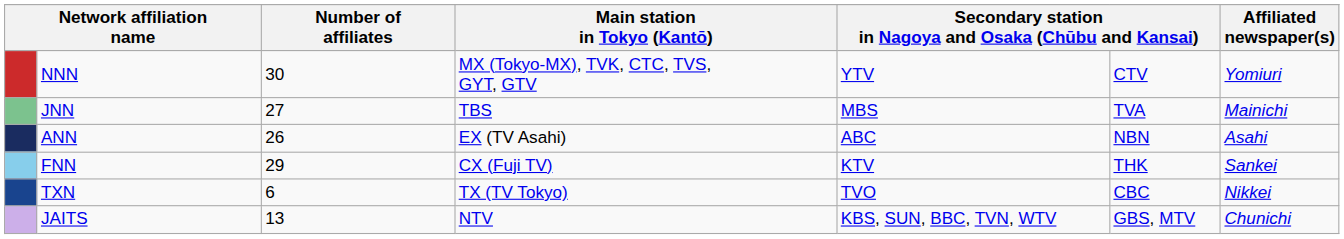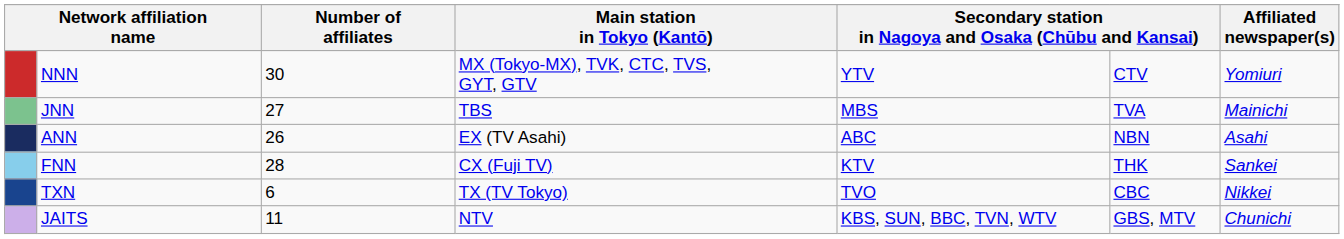 <table class="wikitable">
 <tr>
 </tr>
 <tr bgcolor=#E0E0E0>
 <th colspan=2 width=20%>Network affiliation<br>name</th>
 <th width=15%>Number of<br>affiliates</th>
 <th width=30%>Main station<br>in <a href='#'>Tokyo</a> (<a href='#'>Kantō</a>)</th>
 <th colspan=2 width=30%>Secondary station<br>in <a href='#'>Nagoya</a> and <a href='#'>Osaka</a> (<a href='#'>Chūbu</a> and <a href='#'>Kansai</a>)</th>
 <th width=40%>Affiliated<br>newspaper(s)</th>
 </tr>
 <tr>
 <td style=background:#CC2A2B></td>
 <td><a href='#'>NNN</a></td>
 <td>30</td>
 <td><a href='#'>MX (Tokyo-MX)</a>, <a href='#'>TVK</a>, <a href='#'>CTC</a>, <a href='#'>TVS</a>,<br><a href='#'>GYT</a>, <a href='#'>GTV</a></td>
 <td><a href='#'>YTV</a></td>
 <td><a href='#'>CTV</a></td>
 <td><em><a href='#'>Yomiuri</a></em></td>
 </tr>
 <tr>
 <td style=background:#7CC28E></td>
 <td><a href='#'>JNN</a></td>
 <td>27</td>
 <td><a href='#'>TBS</a></td>
 <td><a href='#'>MBS</a></td>
 <td><a href='#'>TVA</a></td>
 <td><em><a href='#'>Mainichi</a></em></td>
 </tr>
 <tr>
 <td style=background:#1A2C60></td>
 <td><a href='#'>ANN</a></td>
 <td>26</td>
 <td><a href='#'>EX</a> (TV Asahi)</td>
 <td><a href='#'>ABC</a></td>
 <td><a href='#'>NBN</a></td>
 <td><em><a href='#'>Asahi</a></em></td>
 </tr>
 <tr>
 <td style=background:#87CEEB></td>
 <td><a href='#'>FNN</a></td>
-<td>29</td>
+<td>28</td>
 <td><a href='#'>CX (Fuji TV)</a></td>
 <td><a href='#'>KTV</a></td>
 <td><a href='#'>THK</a></td>
 <td><em><a href='#'>Sankei</a></em></td>
 </tr>
 <tr>
 <td style=background:#19448E></td>
 <td><a href='#'>TXN</a></td>
 <td>6</td>
 <td><a href='#'>TX (TV Tokyo)</a></td>
 <td><a href='#'>TVO</a></td>
 <td><a href='#'>CBC</a></td>
 <td><em><a href='#'>Nikkei</a></em></td>
 </tr>
 <tr>
 <td style=background:#CCAFE9></td>
 <td><a href='#'>JAITS</a></td>
-<td>13</td>
+<td>11</td>
 <td><a href='#'>NTV</a></td>
 <td><a href='#'>KBS</a>, <a href='#'>SUN</a>, <a href='#'>BBC</a>, <a href='#'>TVN</a>, <a href='#'>WTV</a></td>
 <td><a href='#'>GBS</a>, <a href='#'>MTV</a></td>
 <td><em><a href='#'>Chunichi</a></em></td>
 </tr>
 </table>
